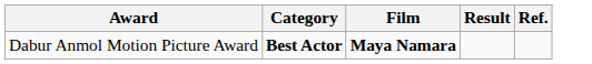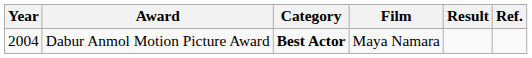 <table class="wikitable">
 <tr>
+<th>Year</th>
 <th>Award</th>
 <th>Category</th>
 <th>Film</th>
 <th>Result</th>
 <th>Ref.</th>
 </tr>
 <tr>
+<td>2004</td>
 <td>Dabur Anmol Motion Picture Award</td>
 <td><strong>Best Actor</strong></td>
-<td><strong>Maya Namara</strong></td>
+<td>Maya Namara</td>
 <td></td>
 <td></td>
 </tr>
 </table>
